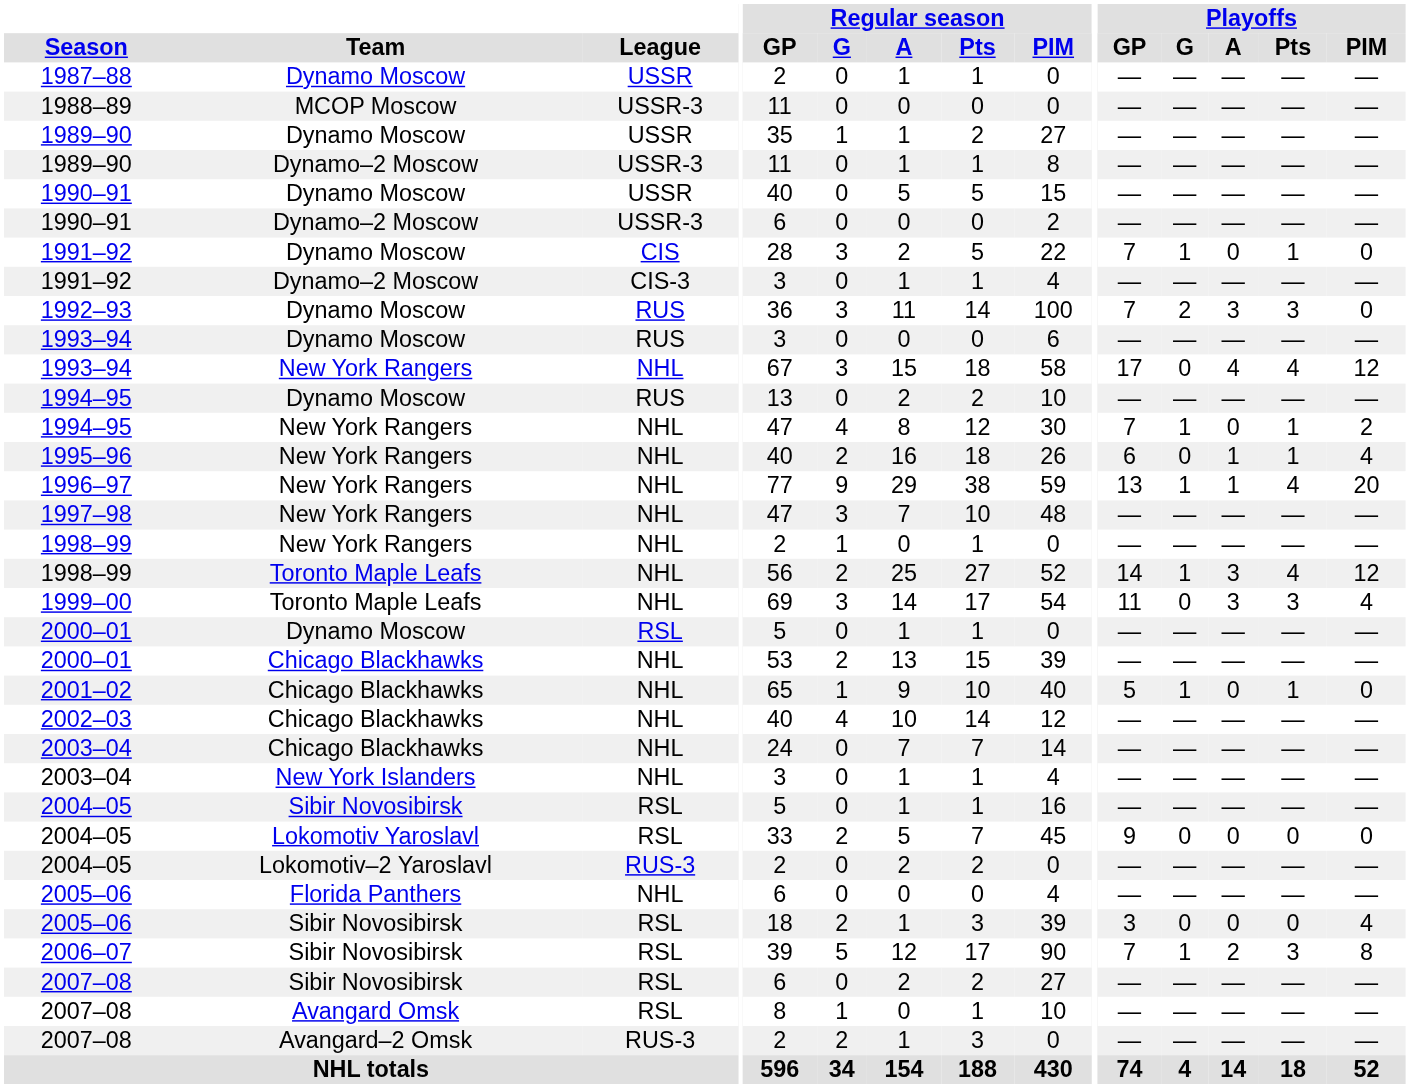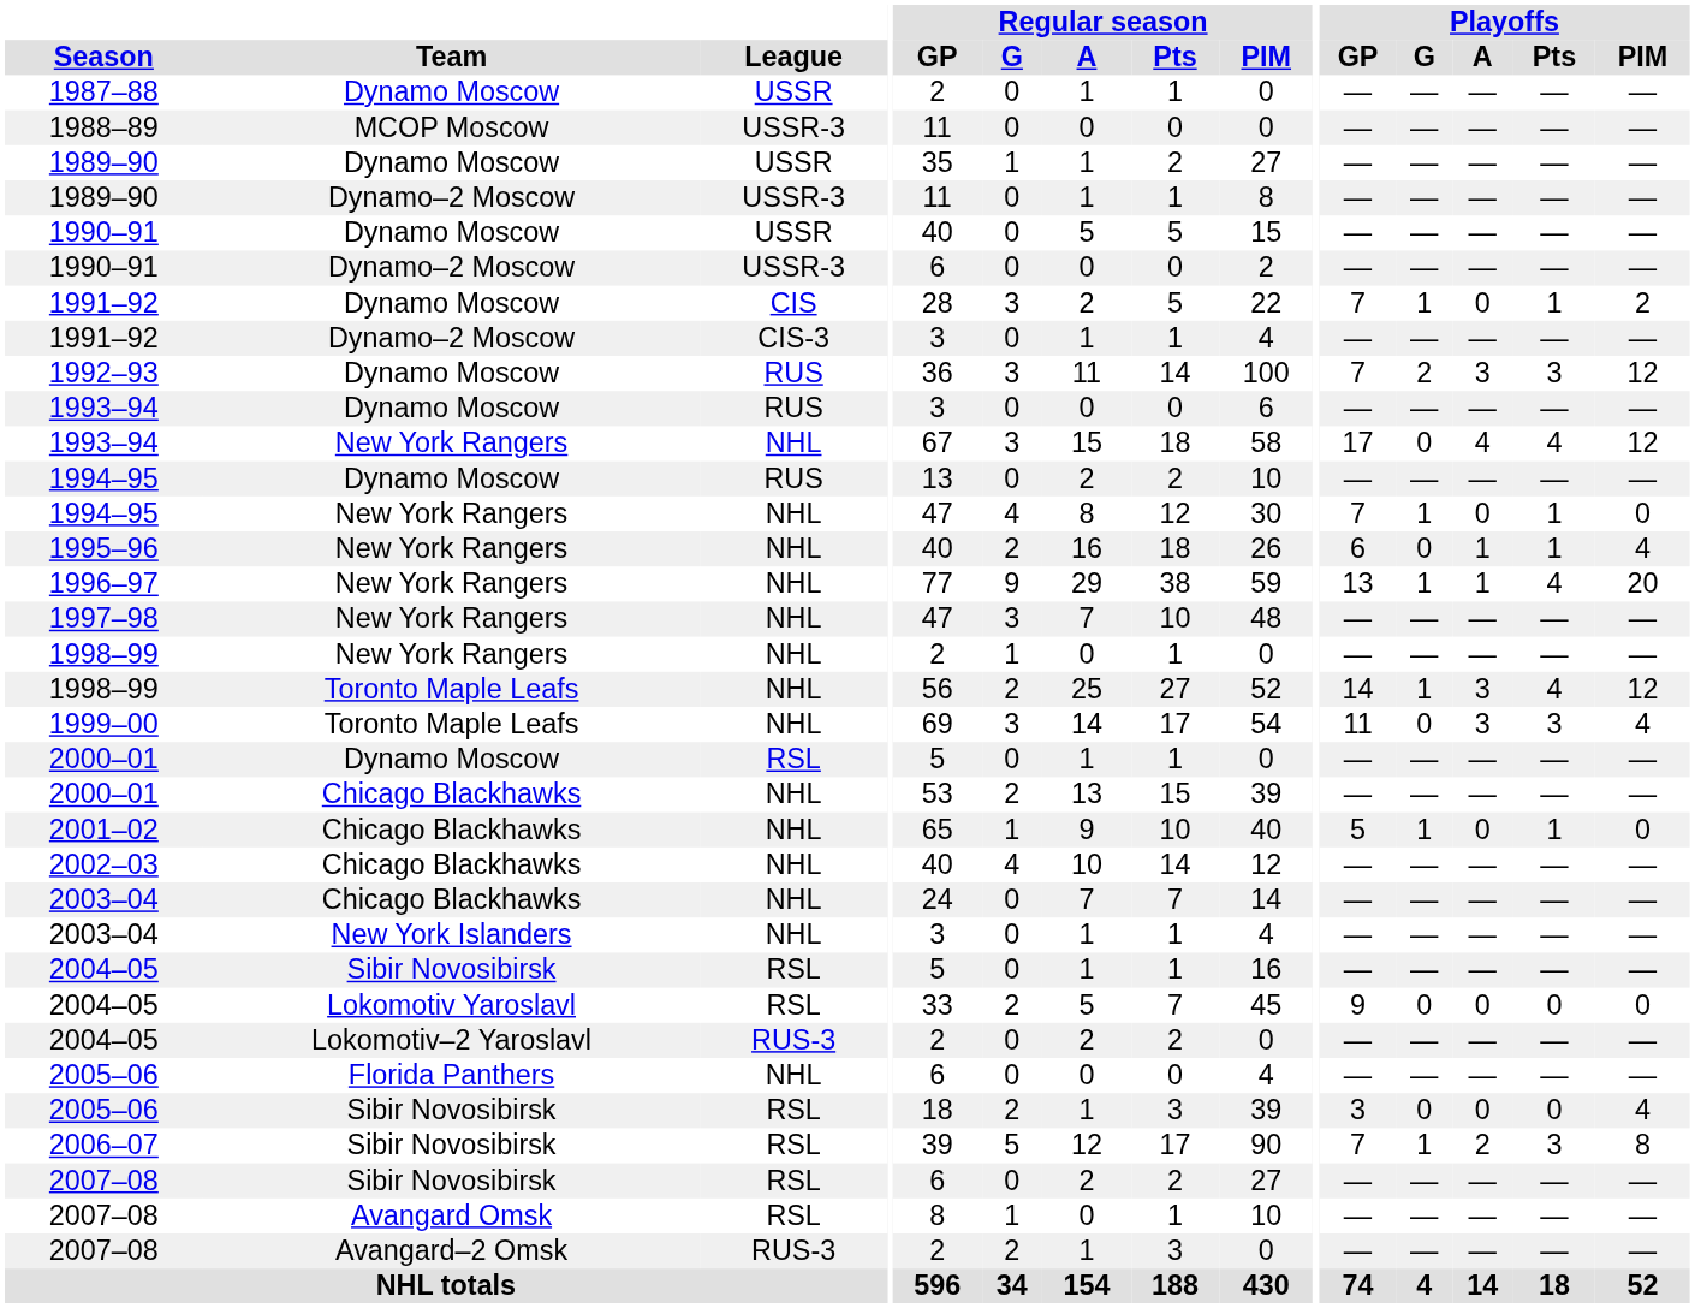 <table border="0" cellpadding="1" cellspacing="0" style="text-align:center; width:60em">
 <tr bgcolor="#e0e0e0">
 <th colspan="3" bgcolor="#ffffff"></th>
 <th rowspan="100" bgcolor="#ffffff"></th>
 <th colspan="5"><a href='#'>Regular season</a></th>
 <th rowspan="100" bgcolor="#ffffff"></th>
 <th colspan="5"><a href='#'>Playoffs</a></th>
 </tr>
 <tr bgcolor="#e0e0e0">
 <th><a href='#'>Season</a></th>
 <th>Team</th>
 <th>League</th>
 <th>GP</th>
 <th><a href='#'>G</a></th>
 <th><a href='#'>A</a></th>
 <th><a href='#'>Pts</a></th>
 <th><a href='#'>PIM</a></th>
 <th>GP</th>
 <th>G</th>
 <th>A</th>
 <th>Pts</th>
 <th>PIM</th>
 </tr>
 <tr>
 <td><a href='#'>1987–88</a></td>
 <td><a href='#'>Dynamo Moscow</a></td>
 <td><a href='#'>USSR</a></td>
 <td>2</td>
 <td>0</td>
 <td>1</td>
 <td>1</td>
 <td>0</td>
 <td>—</td>
 <td>—</td>
 <td>—</td>
 <td>—</td>
 <td>—</td>
 </tr>
 <tr bgcolor="#f0f0f0">
 <td>1988–89</td>
 <td>MCOP Moscow</td>
 <td>USSR-3</td>
 <td>11</td>
 <td>0</td>
 <td>0</td>
 <td>0</td>
 <td>0</td>
 <td>—</td>
 <td>—</td>
 <td>—</td>
 <td>—</td>
 <td>—</td>
 </tr>
 <tr>
 <td><a href='#'>1989–90</a></td>
 <td>Dynamo Moscow</td>
 <td>USSR</td>
 <td>35</td>
 <td>1</td>
 <td>1</td>
 <td>2</td>
 <td>27</td>
 <td>—</td>
 <td>—</td>
 <td>—</td>
 <td>—</td>
 <td>—</td>
 </tr>
 <tr bgcolor="#f0f0f0">
 <td>1989–90</td>
 <td>Dynamo–2 Moscow</td>
 <td>USSR-3</td>
 <td>11</td>
 <td>0</td>
 <td>1</td>
 <td>1</td>
 <td>8</td>
 <td>—</td>
 <td>—</td>
 <td>—</td>
 <td>—</td>
 <td>—</td>
 </tr>
 <tr>
 <td><a href='#'>1990–91</a></td>
 <td>Dynamo Moscow</td>
 <td>USSR</td>
 <td>40</td>
 <td>0</td>
 <td>5</td>
 <td>5</td>
 <td>15</td>
 <td>—</td>
 <td>—</td>
 <td>—</td>
 <td>—</td>
 <td>—</td>
 </tr>
 <tr bgcolor="#f0f0f0">
 <td>1990–91</td>
 <td>Dynamo–2 Moscow</td>
 <td>USSR-3</td>
 <td>6</td>
 <td>0</td>
 <td>0</td>
 <td>0</td>
 <td>2</td>
 <td>—</td>
 <td>—</td>
 <td>—</td>
 <td>—</td>
 <td>—</td>
 </tr>
 <tr>
 <td><a href='#'>1991–92</a></td>
 <td>Dynamo Moscow</td>
 <td><a href='#'>CIS</a></td>
 <td>28</td>
 <td>3</td>
 <td>2</td>
 <td>5</td>
 <td>22</td>
 <td>7</td>
 <td>1</td>
 <td>0</td>
 <td>1</td>
-<td>0</td>
+<td>2</td>
 </tr>
 <tr bgcolor="#f0f0f0">
 <td>1991–92</td>
 <td>Dynamo–2 Moscow</td>
 <td>CIS-3</td>
 <td>3</td>
 <td>0</td>
 <td>1</td>
 <td>1</td>
 <td>4</td>
 <td>—</td>
 <td>—</td>
 <td>—</td>
 <td>—</td>
 <td>—</td>
 </tr>
 <tr>
 <td><a href='#'>1992–93</a></td>
 <td>Dynamo Moscow</td>
 <td><a href='#'>RUS</a></td>
 <td>36</td>
 <td>3</td>
 <td>11</td>
 <td>14</td>
 <td>100</td>
 <td>7</td>
 <td>2</td>
 <td>3</td>
 <td>3</td>
-<td>0</td>
+<td>12</td>
 </tr>
 <tr bgcolor="#f0f0f0">
 <td><a href='#'>1993–94</a></td>
 <td>Dynamo Moscow</td>
 <td>RUS</td>
 <td>3</td>
 <td>0</td>
 <td>0</td>
 <td>0</td>
 <td>6</td>
 <td>—</td>
 <td>—</td>
 <td>—</td>
 <td>—</td>
 <td>—</td>
 </tr>
 <tr>
 <td><a href='#'>1993–94</a></td>
 <td><a href='#'>New York Rangers</a></td>
 <td><a href='#'>NHL</a></td>
 <td>67</td>
 <td>3</td>
 <td>15</td>
 <td>18</td>
 <td>58</td>
 <td>17</td>
 <td>0</td>
 <td>4</td>
 <td>4</td>
 <td>12</td>
 </tr>
 <tr bgcolor="#f0f0f0">
 <td><a href='#'>1994–95</a></td>
 <td>Dynamo Moscow</td>
 <td>RUS</td>
 <td>13</td>
 <td>0</td>
 <td>2</td>
 <td>2</td>
 <td>10</td>
 <td>—</td>
 <td>—</td>
 <td>—</td>
 <td>—</td>
 <td>—</td>
 </tr>
 <tr>
 <td><a href='#'>1994–95</a></td>
 <td>New York Rangers</td>
 <td>NHL</td>
 <td>47</td>
 <td>4</td>
 <td>8</td>
 <td>12</td>
 <td>30</td>
 <td>7</td>
 <td>1</td>
 <td>0</td>
 <td>1</td>
-<td>2</td>
+<td>0</td>
 </tr>
 <tr bgcolor="#f0f0f0">
 <td><a href='#'>1995–96</a></td>
 <td>New York Rangers</td>
 <td>NHL</td>
 <td>40</td>
 <td>2</td>
 <td>16</td>
 <td>18</td>
 <td>26</td>
 <td>6</td>
 <td>0</td>
 <td>1</td>
 <td>1</td>
 <td>4</td>
 </tr>
 <tr>
 <td><a href='#'>1996–97</a></td>
 <td>New York Rangers</td>
 <td>NHL</td>
 <td>77</td>
 <td>9</td>
 <td>29</td>
 <td>38</td>
 <td>59</td>
 <td>13</td>
 <td>1</td>
 <td>1</td>
 <td>4</td>
 <td>20</td>
 </tr>
 <tr bgcolor="#f0f0f0">
 <td><a href='#'>1997–98</a></td>
 <td>New York Rangers</td>
 <td>NHL</td>
 <td>47</td>
 <td>3</td>
 <td>7</td>
 <td>10</td>
 <td>48</td>
 <td>—</td>
 <td>—</td>
 <td>—</td>
 <td>—</td>
 <td>—</td>
 </tr>
 <tr>
 <td><a href='#'>1998–99</a></td>
 <td>New York Rangers</td>
 <td>NHL</td>
 <td>2</td>
 <td>1</td>
 <td>0</td>
 <td>1</td>
 <td>0</td>
 <td>—</td>
 <td>—</td>
 <td>—</td>
 <td>—</td>
 <td>—</td>
 </tr>
 <tr bgcolor="#f0f0f0">
 <td>1998–99</td>
 <td><a href='#'>Toronto Maple Leafs</a></td>
 <td>NHL</td>
 <td>56</td>
 <td>2</td>
 <td>25</td>
 <td>27</td>
 <td>52</td>
 <td>14</td>
 <td>1</td>
 <td>3</td>
 <td>4</td>
 <td>12</td>
 </tr>
 <tr>
 <td><a href='#'>1999–00</a></td>
 <td>Toronto Maple Leafs</td>
 <td>NHL</td>
 <td>69</td>
 <td>3</td>
 <td>14</td>
 <td>17</td>
 <td>54</td>
 <td>11</td>
 <td>0</td>
 <td>3</td>
 <td>3</td>
 <td>4</td>
 </tr>
 <tr bgcolor="#f0f0f0">
 <td><a href='#'>2000–01</a></td>
 <td>Dynamo Moscow</td>
 <td><a href='#'>RSL</a></td>
 <td>5</td>
 <td>0</td>
 <td>1</td>
 <td>1</td>
 <td>0</td>
 <td>—</td>
 <td>—</td>
 <td>—</td>
 <td>—</td>
 <td>—</td>
 </tr>
 <tr>
 <td><a href='#'>2000–01</a></td>
 <td><a href='#'>Chicago Blackhawks</a></td>
 <td>NHL</td>
 <td>53</td>
 <td>2</td>
 <td>13</td>
 <td>15</td>
 <td>39</td>
 <td>—</td>
 <td>—</td>
 <td>—</td>
 <td>—</td>
 <td>—</td>
 </tr>
 <tr bgcolor="#f0f0f0">
 <td><a href='#'>2001–02</a></td>
 <td>Chicago Blackhawks</td>
 <td>NHL</td>
 <td>65</td>
 <td>1</td>
 <td>9</td>
 <td>10</td>
 <td>40</td>
 <td>5</td>
 <td>1</td>
 <td>0</td>
 <td>1</td>
 <td>0</td>
 </tr>
 <tr>
 <td><a href='#'>2002–03</a></td>
 <td>Chicago Blackhawks</td>
 <td>NHL</td>
 <td>40</td>
 <td>4</td>
 <td>10</td>
 <td>14</td>
 <td>12</td>
 <td>—</td>
 <td>—</td>
 <td>—</td>
 <td>—</td>
 <td>—</td>
 </tr>
 <tr bgcolor="#f0f0f0">
 <td><a href='#'>2003–04</a></td>
 <td>Chicago Blackhawks</td>
 <td>NHL</td>
 <td>24</td>
 <td>0</td>
 <td>7</td>
 <td>7</td>
 <td>14</td>
 <td>—</td>
 <td>—</td>
 <td>—</td>
 <td>—</td>
 <td>—</td>
 </tr>
 <tr>
 <td>2003–04</td>
 <td><a href='#'>New York Islanders</a></td>
 <td>NHL</td>
 <td>3</td>
 <td>0</td>
 <td>1</td>
 <td>1</td>
 <td>4</td>
 <td>—</td>
 <td>—</td>
 <td>—</td>
 <td>—</td>
 <td>—</td>
 </tr>
 <tr bgcolor="#f0f0f0">
 <td><a href='#'>2004–05</a></td>
 <td><a href='#'>Sibir Novosibirsk</a></td>
 <td>RSL</td>
 <td>5</td>
 <td>0</td>
 <td>1</td>
 <td>1</td>
 <td>16</td>
 <td>—</td>
 <td>—</td>
 <td>—</td>
 <td>—</td>
 <td>—</td>
 </tr>
 <tr>
 <td>2004–05</td>
 <td><a href='#'>Lokomotiv Yaroslavl</a></td>
 <td>RSL</td>
 <td>33</td>
 <td>2</td>
 <td>5</td>
 <td>7</td>
 <td>45</td>
 <td>9</td>
 <td>0</td>
 <td>0</td>
 <td>0</td>
 <td>0</td>
 </tr>
 <tr bgcolor="#f0f0f0">
 <td>2004–05</td>
 <td>Lokomotiv–2 Yaroslavl</td>
 <td><a href='#'>RUS-3</a></td>
 <td>2</td>
 <td>0</td>
 <td>2</td>
 <td>2</td>
 <td>0</td>
 <td>—</td>
 <td>—</td>
 <td>—</td>
 <td>—</td>
 <td>—</td>
 </tr>
 <tr>
 <td><a href='#'>2005–06</a></td>
 <td><a href='#'>Florida Panthers</a></td>
 <td>NHL</td>
 <td>6</td>
 <td>0</td>
 <td>0</td>
 <td>0</td>
 <td>4</td>
 <td>—</td>
 <td>—</td>
 <td>—</td>
 <td>—</td>
 <td>—</td>
 </tr>
 <tr bgcolor="#f0f0f0">
 <td><a href='#'>2005–06</a></td>
 <td>Sibir Novosibirsk</td>
 <td>RSL</td>
 <td>18</td>
 <td>2</td>
 <td>1</td>
 <td>3</td>
 <td>39</td>
 <td>3</td>
 <td>0</td>
 <td>0</td>
 <td>0</td>
 <td>4</td>
 </tr>
 <tr>
 <td><a href='#'>2006–07</a></td>
 <td>Sibir Novosibirsk</td>
 <td>RSL</td>
 <td>39</td>
 <td>5</td>
 <td>12</td>
 <td>17</td>
 <td>90</td>
 <td>7</td>
 <td>1</td>
 <td>2</td>
 <td>3</td>
 <td>8</td>
 </tr>
 <tr bgcolor="#f0f0f0">
 <td><a href='#'>2007–08</a></td>
 <td>Sibir Novosibirsk</td>
 <td>RSL</td>
 <td>6</td>
 <td>0</td>
 <td>2</td>
 <td>2</td>
 <td>27</td>
 <td>—</td>
 <td>—</td>
 <td>—</td>
 <td>—</td>
 <td>—</td>
 </tr>
 <tr>
 <td>2007–08</td>
 <td><a href='#'>Avangard Omsk</a></td>
 <td>RSL</td>
 <td>8</td>
 <td>1</td>
 <td>0</td>
 <td>1</td>
 <td>10</td>
 <td>—</td>
 <td>—</td>
 <td>—</td>
 <td>—</td>
 <td>—</td>
 </tr>
 <tr bgcolor="#f0f0f0">
 <td>2007–08</td>
 <td>Avangard–2 Omsk</td>
 <td>RUS-3</td>
 <td>2</td>
 <td>2</td>
 <td>1</td>
 <td>3</td>
 <td>0</td>
 <td>—</td>
 <td>—</td>
 <td>—</td>
 <td>—</td>
 <td>—</td>
 </tr>
 <tr bgcolor="#e0e0e0">
 <th colspan="3">NHL totals</th>
 <th>596</th>
 <th>34</th>
 <th>154</th>
 <th>188</th>
 <th>430</th>
 <th>74</th>
 <th>4</th>
 <th>14</th>
 <th>18</th>
 <th>52</th>
 </tr>
 </table>
